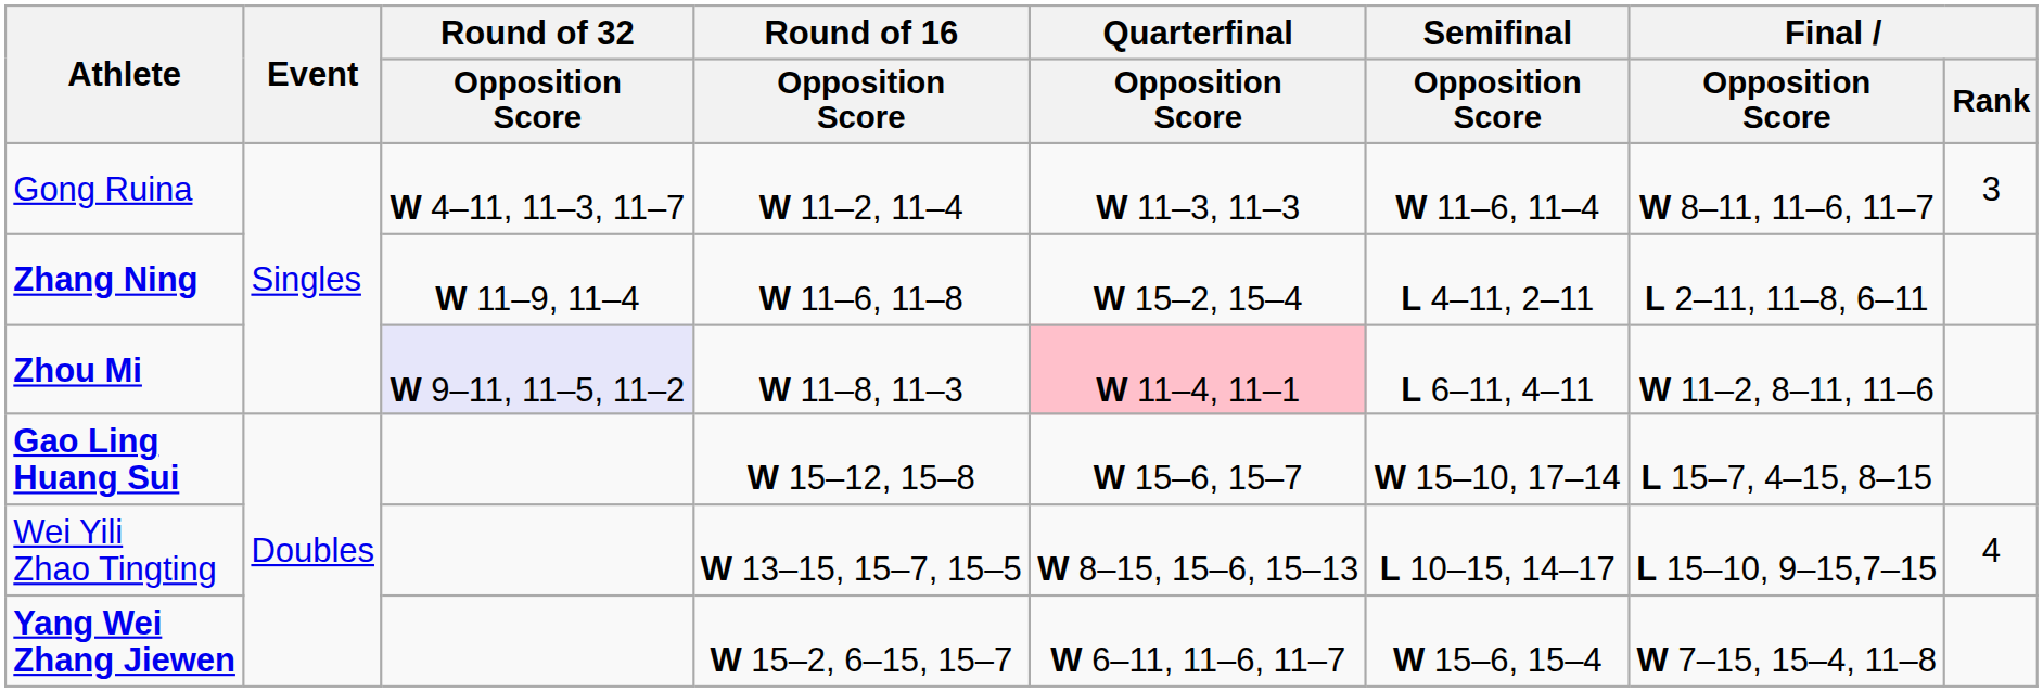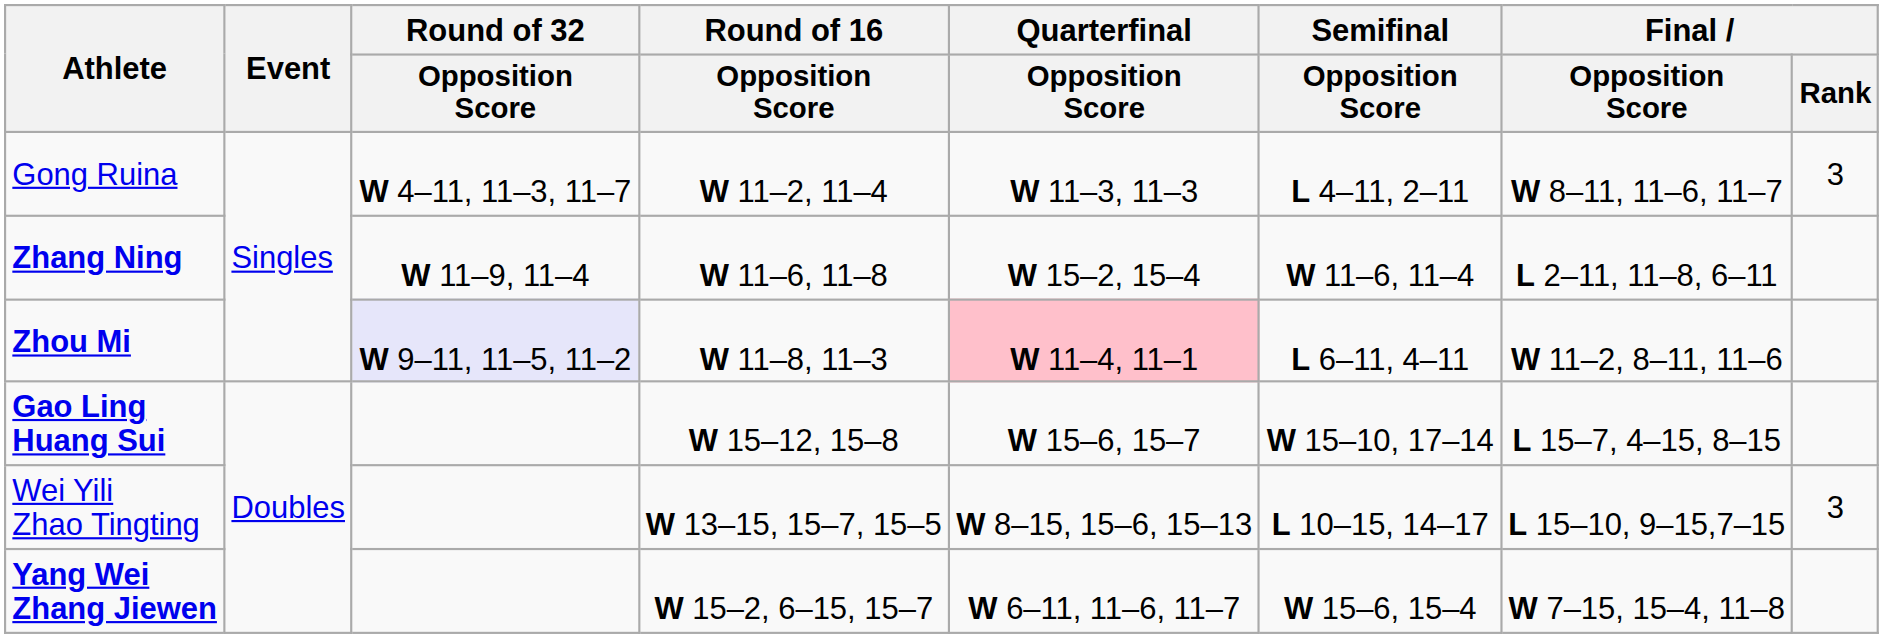 <table class=wikitable style="font-size:90%">
 <tr>
 <th rowspan="2">Athlete</th>
 <th rowspan="2">Event</th>
 <th>Round of 32</th>
 <th>Round of 16</th>
 <th>Quarterfinal</th>
 <th>Semifinal</th>
 <th colspan=2>Final / </th>
 </tr>
 <tr style="font-size:95%">
 <th>Opposition<br>Score</th>
 <th>Opposition<br>Score</th>
 <th>Opposition<br>Score</th>
 <th>Opposition<br>Score</th>
 <th>Opposition<br>Score</th>
 <th>Rank</th>
 </tr>
 <tr align=center>
 <td align=left><a href='#'>Gong Ruina</a></td>
 <td style="text-align:left;" rowspan="3"><a href='#'>Singles</a></td>
 <td><br><strong>W</strong> 4–11, 11–3, 11–7</td>
 <td><br><strong>W</strong> 11–2, 11–4</td>
 <td><br><strong>W</strong> 11–3, 11–3</td>
-<td><br><strong>W</strong> 11–6, 11–4</td>
+<td><br><strong>L</strong> 4–11, 2–11</td>
 <td><br><strong>W</strong> 8–11, 11–6, 11–7</td>
 <td>3</td>
 </tr>
 <tr align=center>
 <td align=left><strong><a href='#'>Zhang Ning</a></strong></td>
 <td><br><strong>W</strong> 11–9, 11–4</td>
 <td><br><strong>W</strong> 11–6, 11–8</td>
 <td><br><strong>W</strong> 15–2, 15–4</td>
-<td><br><strong>L</strong> 4–11, 2–11</td>
+<td><br><strong>W</strong> 11–6, 11–4</td>
 <td><br><strong>L</strong> 2–11, 11–8, 6–11</td>
 <td></td>
 </tr>
 <tr align=center>
 <td align=left><strong><a href='#'>Zhou Mi</a></strong></td>
 <td style="background: lavender;"><br><strong>W</strong> 9–11, 11–5, 11–2</td>
 <td><br><strong>W</strong> 11–8, 11–3</td>
 <td style="background: pink;"><br><strong>W</strong> 11–4, 11–1</td>
 <td><br><strong>L</strong> 6–11, 4–11</td>
 <td><br><strong>W</strong> 11–2, 8–11, 11–6</td>
 <td></td>
 </tr>
 <tr align=center>
 <td align=left><strong><a href='#'>Gao Ling</a><br><a href='#'>Huang Sui</a></strong></td>
 <td style="text-align:left;" rowspan="3"><a href='#'>Doubles</a></td>
 <td></td>
 <td><br><strong>W</strong> 15–12, 15–8</td>
 <td><br><strong>W</strong> 15–6, 15–7</td>
 <td><br><strong>W</strong> 15–10, 17–14</td>
 <td><br><strong>L</strong> 15–7, 4–15, 8–15</td>
 <td></td>
 </tr>
 <tr align=center>
 <td align=left><a href='#'>Wei Yili</a><br><a href='#'>Zhao Tingting</a></td>
 <td></td>
 <td><br><strong>W</strong> 13–15, 15–7, 15–5</td>
 <td><br><strong>W</strong> 8–15, 15–6, 15–13</td>
 <td><br><strong>L</strong> 10–15, 14–17</td>
 <td><br><strong>L</strong> 15–10, 9–15,7–15</td>
-<td>4</td>
+<td>3</td>
 </tr>
 <tr align=center>
 <td align=left><strong><a href='#'>Yang Wei</a></strong><br><strong><a href='#'>Zhang Jiewen</a></strong></td>
 <td></td>
 <td><br><strong>W</strong> 15–2, 6–15, 15–7</td>
 <td><br><strong>W</strong> 6–11, 11–6, 11–7</td>
 <td><br><strong>W</strong> 15–6, 15–4</td>
 <td><br><strong>W</strong> 7–15, 15–4, 11–8</td>
 <td></td>
 </tr>
 </table>
